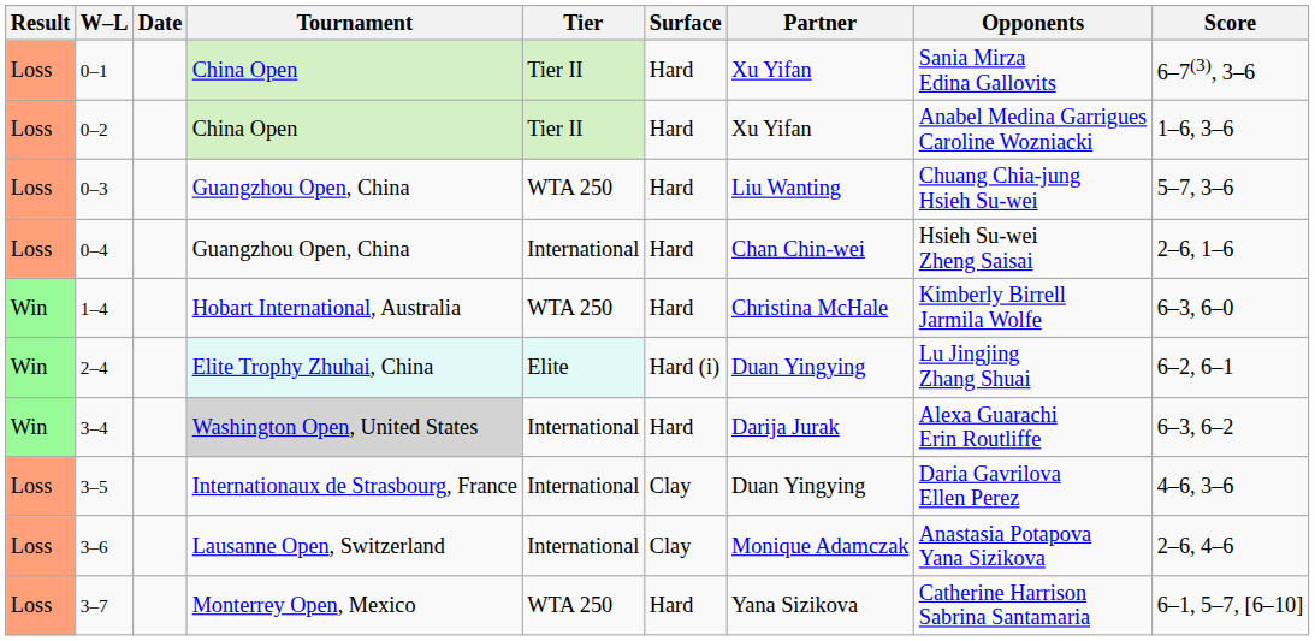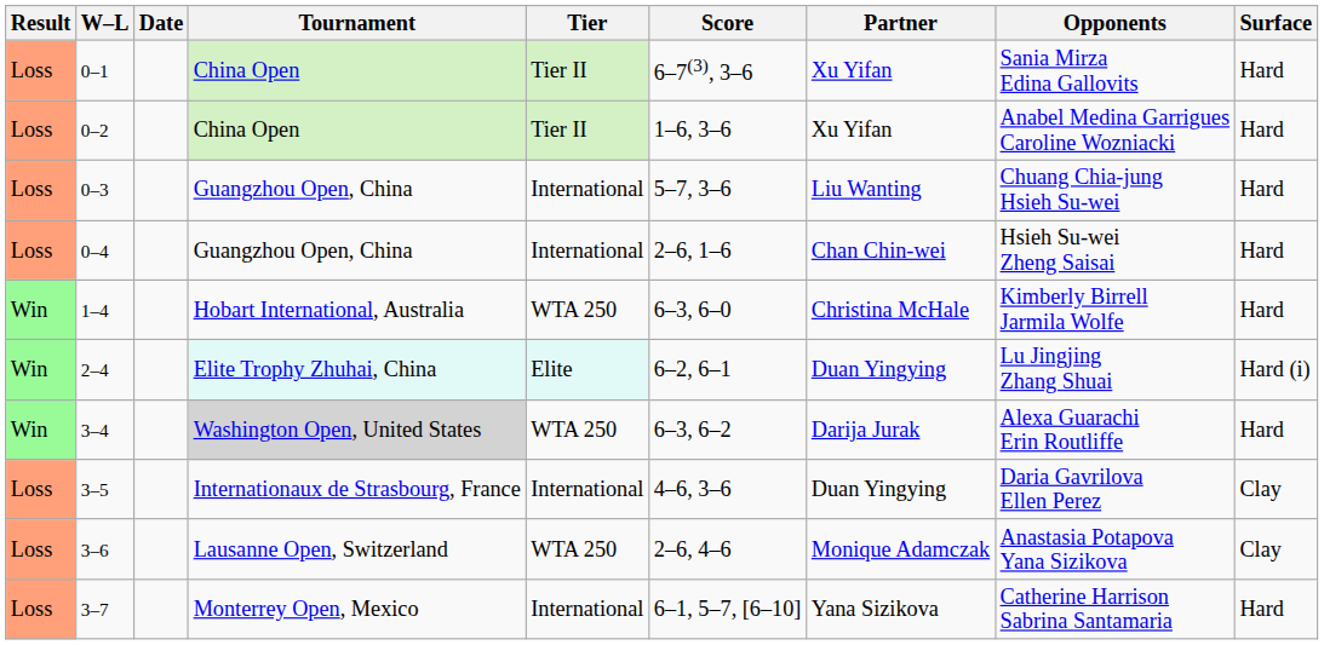 <table class="sortable wikitable">
 <tr>
 <th>Result</th>
 <th class="unsortable">W–L</th>
 <th>Date</th>
 <th>Tournament</th>
 <th>Tier</th>
-<th>Surface</th>
+<th class="unsortable">Score</th>
 <th>Partner</th>
 <th>Opponents</th>
-<th class="unsortable">Score</th>
+<th>Surface</th>
 </tr>
 <tr>
 <td style="background:#ffa07a;">Loss</td>
 <td><small>0–1</small></td>
 <td><a href='#'></a></td>
 <td bgcolor=#d4f1c5><a href='#'>China Open</a></td>
 <td bgcolor=#d4f1c5>Tier II</td>
-<td>Hard</td>
+<td>6–7<sup>(3)</sup>, 3–6</td>
 <td> <a href='#'>Xu Yifan</a></td>
 <td> <a href='#'>Sania Mirza</a> <br>  <a href='#'>Edina Gallovits</a></td>
-<td>6–7<sup>(3)</sup>, 3–6</td>
+<td>Hard</td>
 </tr>
 <tr>
 <td style="background:#ffa07a;">Loss</td>
 <td><small>0–2</small></td>
 <td><a href='#'></a></td>
 <td bgcolor=#d4f1c5>China Open</td>
 <td bgcolor=#d4f1c5>Tier II</td>
-<td>Hard</td>
+<td>1–6, 3–6</td>
 <td> Xu Yifan</td>
 <td> <a href='#'>Anabel Medina Garrigues</a> <br>  <a href='#'>Caroline Wozniacki</a></td>
-<td>1–6, 3–6</td>
+<td>Hard</td>
 </tr>
 <tr>
 <td style="background:#ffa07a;">Loss</td>
 <td><small>0–3</small></td>
 <td><a href='#'></a></td>
 <td><a href='#'>Guangzhou Open</a>, China</td>
-<td>WTA 250</td>
-<td>Hard</td>
+<td>International</td>
+<td>5–7, 3–6</td>
 <td> <a href='#'>Liu Wanting</a></td>
 <td> <a href='#'>Chuang Chia-jung</a> <br>  <a href='#'>Hsieh Su-wei</a></td>
-<td>5–7, 3–6</td>
+<td>Hard</td>
 </tr>
 <tr>
 <td style="background:#ffa07a;">Loss</td>
 <td><small>0–4</small></td>
 <td><a href='#'></a></td>
 <td>Guangzhou Open, China</td>
 <td>International</td>
-<td>Hard</td>
+<td>2–6, 1–6</td>
 <td> <a href='#'>Chan Chin-wei</a></td>
 <td> Hsieh Su-wei <br>  <a href='#'>Zheng Saisai</a></td>
-<td>2–6, 1–6</td>
+<td>Hard</td>
 </tr>
 <tr>
 <td style="background:#98fb98;">Win</td>
 <td><small>1–4</small></td>
 <td><a href='#'></a></td>
 <td><a href='#'>Hobart International</a>, Australia</td>
 <td>WTA 250</td>
-<td>Hard</td>
+<td>6–3, 6–0</td>
 <td> <a href='#'>Christina McHale</a></td>
 <td> <a href='#'>Kimberly Birrell</a> <br>  <a href='#'>Jarmila Wolfe</a></td>
-<td>6–3, 6–0</td>
+<td>Hard</td>
 </tr>
 <tr>
 <td style="background:#98fb98;">Win</td>
 <td><small>2–4</small></td>
 <td><a href='#'></a></td>
 <td style="background:#e2faf7;"><a href='#'>Elite Trophy Zhuhai</a>, China</td>
 <td style="background:#e2faf7;">Elite</td>
-<td>Hard (i)</td>
+<td>6–2, 6–1</td>
 <td> <a href='#'>Duan Yingying</a></td>
 <td> <a href='#'>Lu Jingjing</a> <br>  <a href='#'>Zhang Shuai</a></td>
-<td>6–2, 6–1</td>
+<td>Hard (i)</td>
 </tr>
 <tr>
 <td style="background:#98fb98;">Win</td>
 <td><small>3–4</small></td>
 <td><a href='#'></a></td>
 <td style="background: lightgrey;"><a href='#'>Washington Open</a>, United States</td>
-<td>International</td>
-<td>Hard</td>
+<td>WTA 250</td>
+<td>6–3, 6–2</td>
 <td> <a href='#'>Darija Jurak</a></td>
 <td> <a href='#'>Alexa Guarachi</a> <br>  <a href='#'>Erin Routliffe</a></td>
-<td>6–3, 6–2</td>
+<td>Hard</td>
 </tr>
 <tr>
 <td style="background:#ffa07a;">Loss</td>
 <td><small>3–5</small></td>
 <td><a href='#'></a></td>
 <td><a href='#'>Internationaux de Strasbourg</a>, France</td>
 <td>International</td>
-<td>Clay</td>
+<td>4–6, 3–6</td>
 <td> Duan Yingying</td>
 <td> <a href='#'>Daria Gavrilova</a> <br>  <a href='#'>Ellen Perez</a></td>
-<td>4–6, 3–6</td>
+<td>Clay</td>
 </tr>
 <tr>
 <td style="background:#ffa07a;">Loss</td>
 <td><small>3–6</small></td>
 <td><a href='#'></a></td>
 <td><a href='#'>Lausanne Open</a>, Switzerland</td>
-<td>International</td>
-<td>Clay</td>
+<td>WTA 250</td>
+<td>2–6, 4–6</td>
 <td> <a href='#'>Monique Adamczak</a></td>
 <td> <a href='#'>Anastasia Potapova</a> <br>  <a href='#'>Yana Sizikova</a></td>
-<td>2–6, 4–6</td>
+<td>Clay</td>
 </tr>
 <tr>
 <td style="background:#ffa07a;">Loss</td>
 <td><small>3–7</small></td>
 <td><a href='#'></a></td>
 <td><a href='#'>Monterrey Open</a>, Mexico</td>
-<td>WTA 250</td>
-<td>Hard</td>
+<td>International</td>
+<td>6–1, 5–7, [6–10]</td>
 <td> Yana Sizikova</td>
 <td> <a href='#'>Catherine Harrison</a> <br>  <a href='#'>Sabrina Santamaria</a></td>
-<td>6–1, 5–7, [6–10]</td>
+<td>Hard</td>
 </tr>
 </table>
